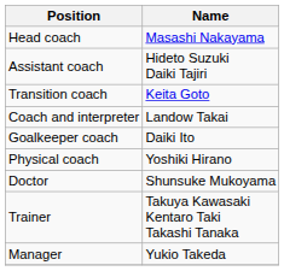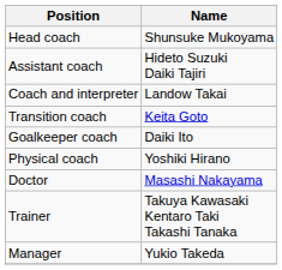 <table class="wikitable">
 <tr>
 <th>Position</th>
 <th>Name</th>
 </tr>
 <tr>
 <td>Head coach</td>
-<td> <a href='#'>Masashi Nakayama</a></td>
+<td> Shunsuke Mukoyama</td>
 </tr>
 <tr>
 <td>Assistant coach</td>
 <td> Hideto Suzuki <br>  Daiki Tajiri</td>
 </tr>
 <tr>
+<td>Coach and interpreter</td>
+<td> Landow Takai</td>
+</tr>
+<tr>
 <td>Transition coach</td>
 <td> <a href='#'>Keita Goto</a></td>
-</tr>
-<tr>
-<td>Coach and interpreter</td>
-<td> Landow Takai</td>
 </tr>
 <tr>
 <td>Goalkeeper coach</td>
 <td> Daiki Ito</td>
 </tr>
 <tr>
 <td>Physical coach</td>
 <td> Yoshiki Hirano</td>
 </tr>
 <tr>
 <td>Doctor</td>
-<td> Shunsuke Mukoyama</td>
+<td> <a href='#'>Masashi Nakayama</a></td>
 </tr>
 <tr>
 <td>Trainer</td>
 <td> Takuya Kawasaki <br>  Kentaro Taki <br>  Takashi Tanaka</td>
 </tr>
 <tr>
 <td>Manager</td>
 <td> Yukio Takeda</td>
 </tr>
 <tr>
 </tr>
 </table>
